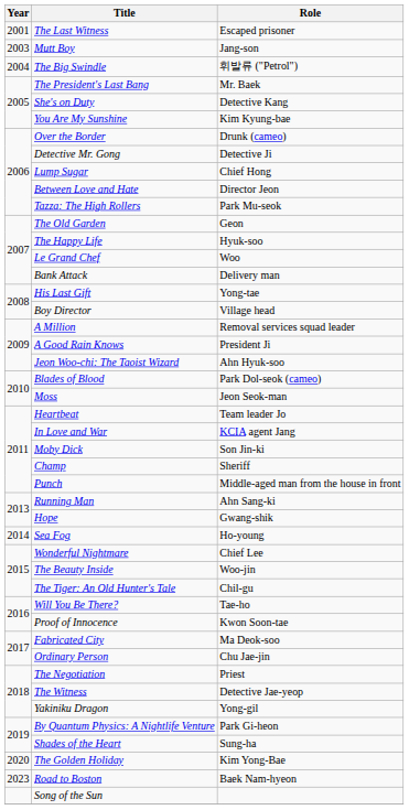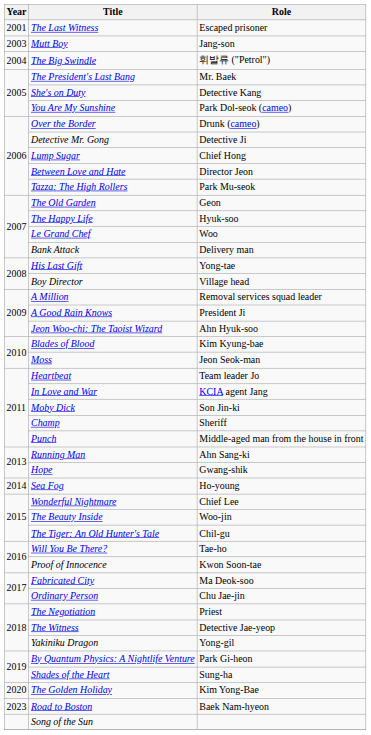 <table class="wikitable sortable">
 <tr>
 <th>Year</th>
 <th>Title</th>
 <th>Role</th>
 </tr>
 <tr>
 <td>2001</td>
 <td><em><a href='#'>The Last Witness</a></em></td>
 <td>Escaped prisoner</td>
 </tr>
 <tr>
 <td>2003</td>
 <td><em><a href='#'>Mutt Boy</a></em></td>
 <td>Jang-son</td>
 </tr>
 <tr>
 <td>2004</td>
 <td><em><a href='#'>The Big Swindle</a></em></td>
 <td>휘발류 ("Petrol")</td>
 </tr>
 <tr>
 <td rowspan=3>2005</td>
 <td><em><a href='#'>The President's Last Bang</a></em></td>
 <td>Mr. Baek</td>
 </tr>
 <tr>
 <td><em><a href='#'>She's on Duty</a></em></td>
 <td>Detective Kang</td>
 </tr>
 <tr>
 <td><em><a href='#'>You Are My Sunshine</a></em></td>
-<td>Kim Kyung-bae</td>
+<td>Park Dol-seok (<a href='#'>cameo</a>)</td>
 </tr>
 <tr>
 <td rowspan=5>2006</td>
 <td><em><a href='#'>Over the Border</a></em></td>
 <td>Drunk (<a href='#'>cameo</a>)</td>
 </tr>
 <tr>
 <td><em>Detective Mr. Gong</em></td>
 <td>Detective Ji</td>
 </tr>
 <tr>
 <td><em><a href='#'>Lump Sugar</a></em></td>
 <td>Chief Hong</td>
 </tr>
 <tr>
 <td><em><a href='#'>Between Love and Hate</a></em></td>
 <td>Director Jeon</td>
 </tr>
 <tr>
 <td><em><a href='#'>Tazza: The High Rollers</a></em></td>
 <td>Park Mu-seok</td>
 </tr>
 <tr>
 <td rowspan=4>2007</td>
 <td><em><a href='#'>The Old Garden</a></em></td>
 <td>Geon</td>
 </tr>
 <tr>
 <td><em><a href='#'>The Happy Life</a></em></td>
 <td>Hyuk-soo</td>
 </tr>
 <tr>
 <td><em><a href='#'>Le Grand Chef</a></em></td>
 <td>Woo</td>
 </tr>
 <tr>
 <td><em>Bank Attack</em></td>
 <td>Delivery man</td>
 </tr>
 <tr>
 <td rowspan=2>2008</td>
 <td><em><a href='#'>His Last Gift</a></em></td>
 <td>Yong-tae</td>
 </tr>
 <tr>
 <td><em>Boy Director</em></td>
 <td>Village head</td>
 </tr>
 <tr>
 <td rowspan=3>2009</td>
 <td><em><a href='#'>A Million</a></em></td>
 <td>Removal services squad leader</td>
 </tr>
 <tr>
 <td><em><a href='#'>A Good Rain Knows</a></em></td>
 <td>President Ji</td>
 </tr>
 <tr>
 <td><em><a href='#'>Jeon Woo-chi: The Taoist Wizard</a></em></td>
 <td>Ahn Hyuk-soo</td>
 </tr>
 <tr>
 <td rowspan=2>2010</td>
 <td><em><a href='#'>Blades of Blood</a></em></td>
-<td>Park Dol-seok (<a href='#'>cameo</a>)</td>
+<td>Kim Kyung-bae</td>
 </tr>
 <tr>
 <td><em><a href='#'>Moss</a></em></td>
 <td>Jeon Seok-man</td>
 </tr>
 <tr>
 <td rowspan=5>2011</td>
 <td><em><a href='#'>Heartbeat</a></em></td>
 <td>Team leader Jo</td>
 </tr>
 <tr>
 <td><em><a href='#'>In Love and War</a></em></td>
 <td><a href='#'>KCIA</a> agent Jang</td>
 </tr>
 <tr>
 <td><em><a href='#'>Moby Dick</a></em></td>
 <td>Son Jin-ki</td>
 </tr>
 <tr>
 <td><em><a href='#'>Champ</a></em></td>
 <td>Sheriff</td>
 </tr>
 <tr>
 <td><em><a href='#'>Punch</a></em></td>
 <td>Middle-aged man from the house in front</td>
 </tr>
 <tr>
 <td rowspan=2>2013</td>
 <td><em><a href='#'>Running Man</a></em></td>
 <td>Ahn Sang-ki</td>
 </tr>
 <tr>
 <td><em><a href='#'>Hope</a></em></td>
 <td>Gwang-shik</td>
 </tr>
 <tr>
 <td>2014</td>
 <td><em><a href='#'>Sea Fog</a></em></td>
 <td>Ho-young</td>
 </tr>
 <tr>
 <td rowspan=3>2015</td>
 <td><em><a href='#'>Wonderful Nightmare</a></em></td>
 <td>Chief Lee</td>
 </tr>
 <tr>
 <td><em><a href='#'>The Beauty Inside</a></em></td>
 <td>Woo-jin</td>
 </tr>
 <tr>
 <td><em><a href='#'>The Tiger: An Old Hunter's Tale</a></em></td>
 <td>Chil-gu</td>
 </tr>
 <tr>
 <td rowspan=2>2016</td>
 <td><em><a href='#'>Will You Be There?</a></em></td>
 <td>Tae-ho</td>
 </tr>
 <tr>
 <td><em>Proof of Innocence</em></td>
 <td>Kwon Soon-tae</td>
 </tr>
 <tr>
 <td rowspan=2>2017</td>
 <td><em><a href='#'>Fabricated City</a></em></td>
 <td>Ma Deok-soo</td>
 </tr>
 <tr>
 <td><em><a href='#'>Ordinary Person</a></em></td>
 <td>Chu Jae-jin</td>
 </tr>
 <tr>
 <td rowspan=3>2018</td>
 <td><em><a href='#'>The Negotiation</a></em></td>
 <td>Priest</td>
 </tr>
 <tr>
 <td><em><a href='#'>The Witness</a></em></td>
 <td>Detective Jae-yeop</td>
 </tr>
 <tr>
 <td><em>Yakiniku Dragon</em></td>
 <td>Yong-gil</td>
 </tr>
 <tr>
 <td rowspan="2">2019</td>
 <td><em><a href='#'>By Quantum Physics: A Nightlife Venture</a></em></td>
 <td>Park Gi-heon</td>
 </tr>
 <tr>
 <td><em><a href='#'>Shades of the Heart</a></em></td>
 <td>Sung-ha</td>
 </tr>
 <tr>
 <td>2020</td>
 <td><em><a href='#'>The Golden Holiday</a></em></td>
 <td>Kim Yong-Bae</td>
 </tr>
 <tr>
 <td>2023</td>
 <td><em><a href='#'>Road to Boston</a></em></td>
 <td>Baek Nam-hyeon</td>
 </tr>
 <tr>
 <td></td>
 <td><em>Song of the Sun</em></td>
 <td></td>
 </tr>
 <tr>
 </tr>
 </table>
